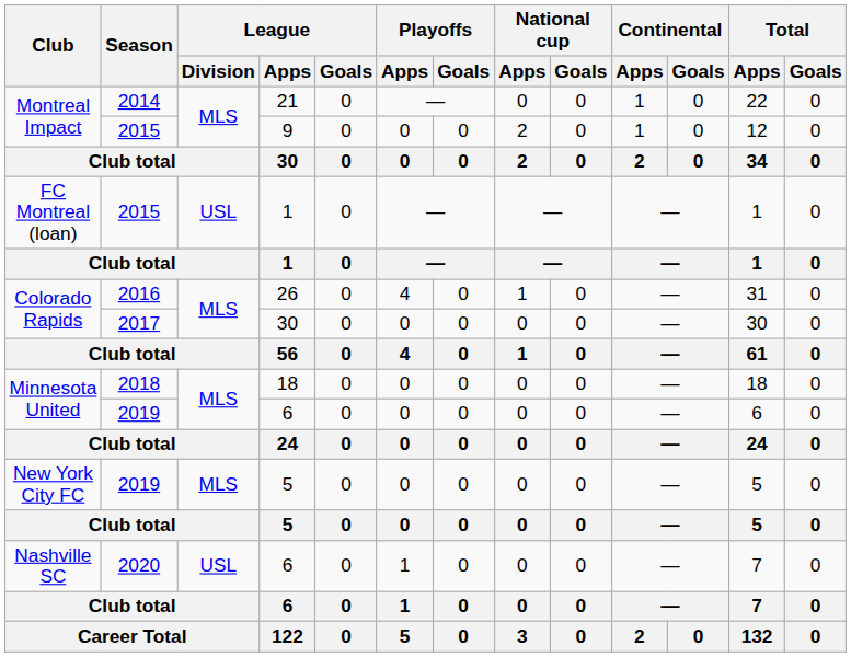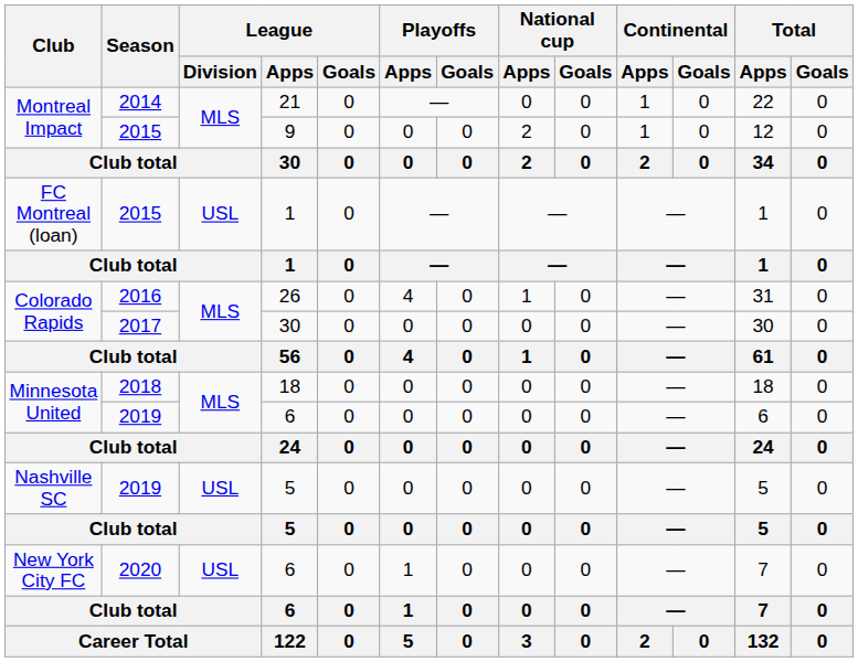 <table class="wikitable" style="text-align: center;">
 <tr>
 <th rowspan="2">Club</th>
 <th rowspan="2">Season</th>
 <th colspan="3">League</th>
 <th colspan="2">Playoffs</th>
 <th colspan="2">National cup</th>
 <th colspan="2">Continental</th>
 <th colspan="2">Total</th>
 </tr>
 <tr>
 <th>Division</th>
 <th>Apps</th>
 <th>Goals</th>
 <th>Apps</th>
 <th>Goals</th>
 <th>Apps</th>
 <th>Goals</th>
 <th>Apps</th>
 <th>Goals</th>
 <th>Apps</th>
 <th>Goals</th>
 </tr>
 <tr>
 <td rowspan="2"><a href='#'>Montreal Impact</a></td>
 <td><a href='#'>2014</a></td>
 <td rowspan="2"><a href='#'>MLS</a></td>
 <td>21</td>
 <td>0</td>
 <td colspan="2">—</td>
 <td>0</td>
 <td>0</td>
 <td>1</td>
 <td>0</td>
 <td>22</td>
 <td>0</td>
 </tr>
 <tr>
 <td><a href='#'>2015</a></td>
 <td>9</td>
 <td>0</td>
 <td>0</td>
 <td>0</td>
 <td>2</td>
 <td>0</td>
 <td>1</td>
 <td>0</td>
 <td>12</td>
 <td>0</td>
 </tr>
 <tr>
 <th colspan="3">Club total</th>
 <th>30</th>
 <th>0</th>
 <th>0</th>
 <th>0</th>
 <th>2</th>
 <th>0</th>
 <th>2</th>
 <th>0</th>
 <th>34</th>
 <th>0</th>
 </tr>
 <tr>
 <td><a href='#'>FC Montreal</a> (loan)</td>
 <td><a href='#'>2015</a></td>
 <td><a href='#'>USL</a></td>
 <td>1</td>
 <td>0</td>
 <td colspan="2">—</td>
 <td colspan="2">—</td>
 <td colspan="2">—</td>
 <td>1</td>
 <td>0</td>
 </tr>
 <tr>
 <th colspan="3">Club total</th>
 <th>1</th>
 <th>0</th>
 <th colspan="2">—</th>
 <th colspan="2">—</th>
 <th colspan="2">—</th>
 <th>1</th>
 <th>0</th>
 </tr>
 <tr>
 <td rowspan="2"><a href='#'>Colorado Rapids</a></td>
 <td><a href='#'>2016</a></td>
 <td rowspan="2"><a href='#'>MLS</a></td>
 <td>26</td>
 <td>0</td>
 <td>4</td>
 <td>0</td>
 <td>1</td>
 <td>0</td>
 <td colspan="2">—</td>
 <td>31</td>
 <td>0</td>
 </tr>
 <tr>
 <td><a href='#'>2017</a></td>
 <td>30</td>
 <td>0</td>
 <td>0</td>
 <td>0</td>
 <td>0</td>
 <td>0</td>
 <td colspan="2">—</td>
 <td>30</td>
 <td>0</td>
 </tr>
 <tr>
 <th colspan="3">Club total</th>
 <th>56</th>
 <th>0</th>
 <th>4</th>
 <th>0</th>
 <th>1</th>
 <th>0</th>
 <th colspan="2">—</th>
 <th>61</th>
 <th>0</th>
 </tr>
 <tr>
 <td rowspan="2"><a href='#'>Minnesota United</a></td>
 <td><a href='#'>2018</a></td>
 <td rowspan="2"><a href='#'>MLS</a></td>
 <td>18</td>
 <td>0</td>
 <td>0</td>
 <td>0</td>
 <td>0</td>
 <td>0</td>
 <td colspan="2">—</td>
 <td>18</td>
 <td>0</td>
 </tr>
 <tr>
 <td><a href='#'>2019</a></td>
 <td>6</td>
 <td>0</td>
 <td>0</td>
 <td>0</td>
 <td>0</td>
 <td>0</td>
 <td colspan="2">—</td>
 <td>6</td>
 <td>0</td>
 </tr>
 <tr>
 <th colspan="3">Club total</th>
 <th>24</th>
 <th>0</th>
 <th>0</th>
 <th>0</th>
 <th>0</th>
 <th>0</th>
 <th colspan="2">—</th>
 <th>24</th>
 <th>0</th>
 </tr>
 <tr>
-<td><a href='#'>New York City FC</a></td>
+<td><a href='#'>Nashville SC</a></td>
 <td><a href='#'>2019</a></td>
-<td><a href='#'>MLS</a></td>
+<td><a href='#'>USL</a></td>
 <td>5</td>
 <td>0</td>
 <td>0</td>
 <td>0</td>
 <td>0</td>
 <td>0</td>
 <td colspan="2">—</td>
 <td>5</td>
 <td>0</td>
 </tr>
 <tr>
 <th colspan="3">Club total</th>
 <th>5</th>
 <th>0</th>
 <th>0</th>
 <th>0</th>
 <th>0</th>
 <th>0</th>
 <th colspan="2">—</th>
 <th>5</th>
 <th>0</th>
 </tr>
 <tr>
-<td><a href='#'>Nashville SC</a></td>
+<td><a href='#'>New York City FC</a></td>
 <td><a href='#'>2020</a></td>
 <td><a href='#'>USL</a></td>
 <td>6</td>
 <td>0</td>
 <td>1</td>
 <td>0</td>
 <td>0</td>
 <td>0</td>
 <td colspan="2">—</td>
 <td>7</td>
 <td>0</td>
 </tr>
 <tr>
 <th colspan="3">Club total</th>
 <th>6</th>
 <th>0</th>
 <th>1</th>
 <th>0</th>
 <th>0</th>
 <th>0</th>
 <th colspan="2">—</th>
 <th>7</th>
 <th>0</th>
 </tr>
 <tr>
 <th colspan="3">Career Total</th>
 <th>122</th>
 <th>0</th>
 <th>5</th>
 <th>0</th>
 <th>3</th>
 <th>0</th>
 <th>2</th>
 <th>0</th>
 <th>132</th>
 <th>0</th>
 </tr>
 </table>
